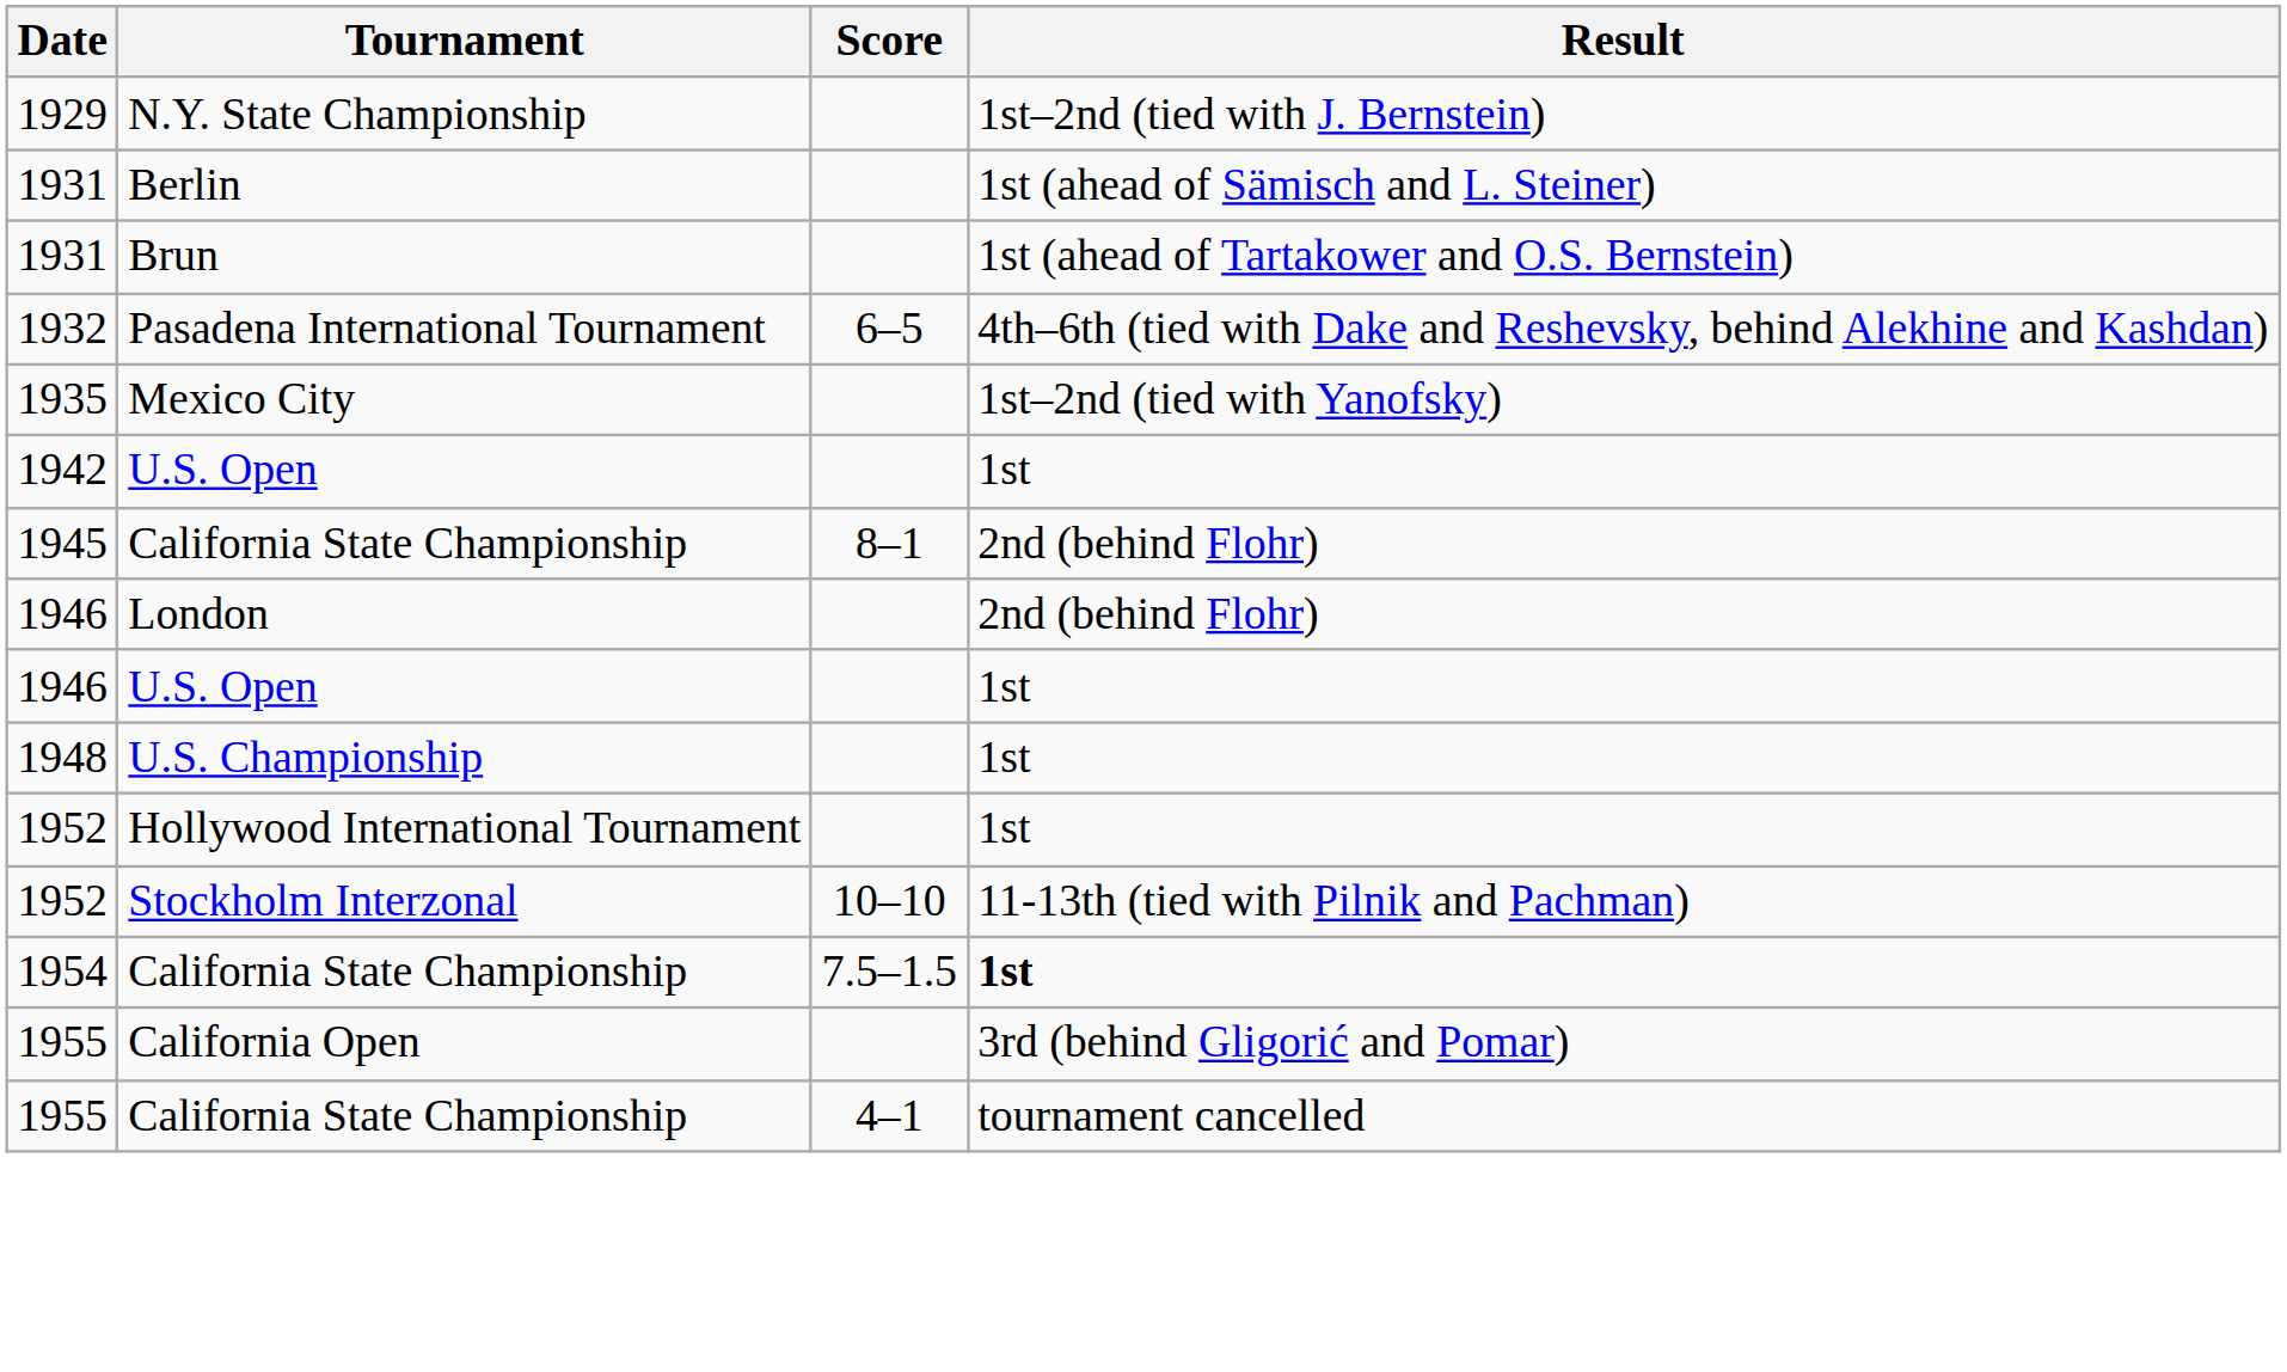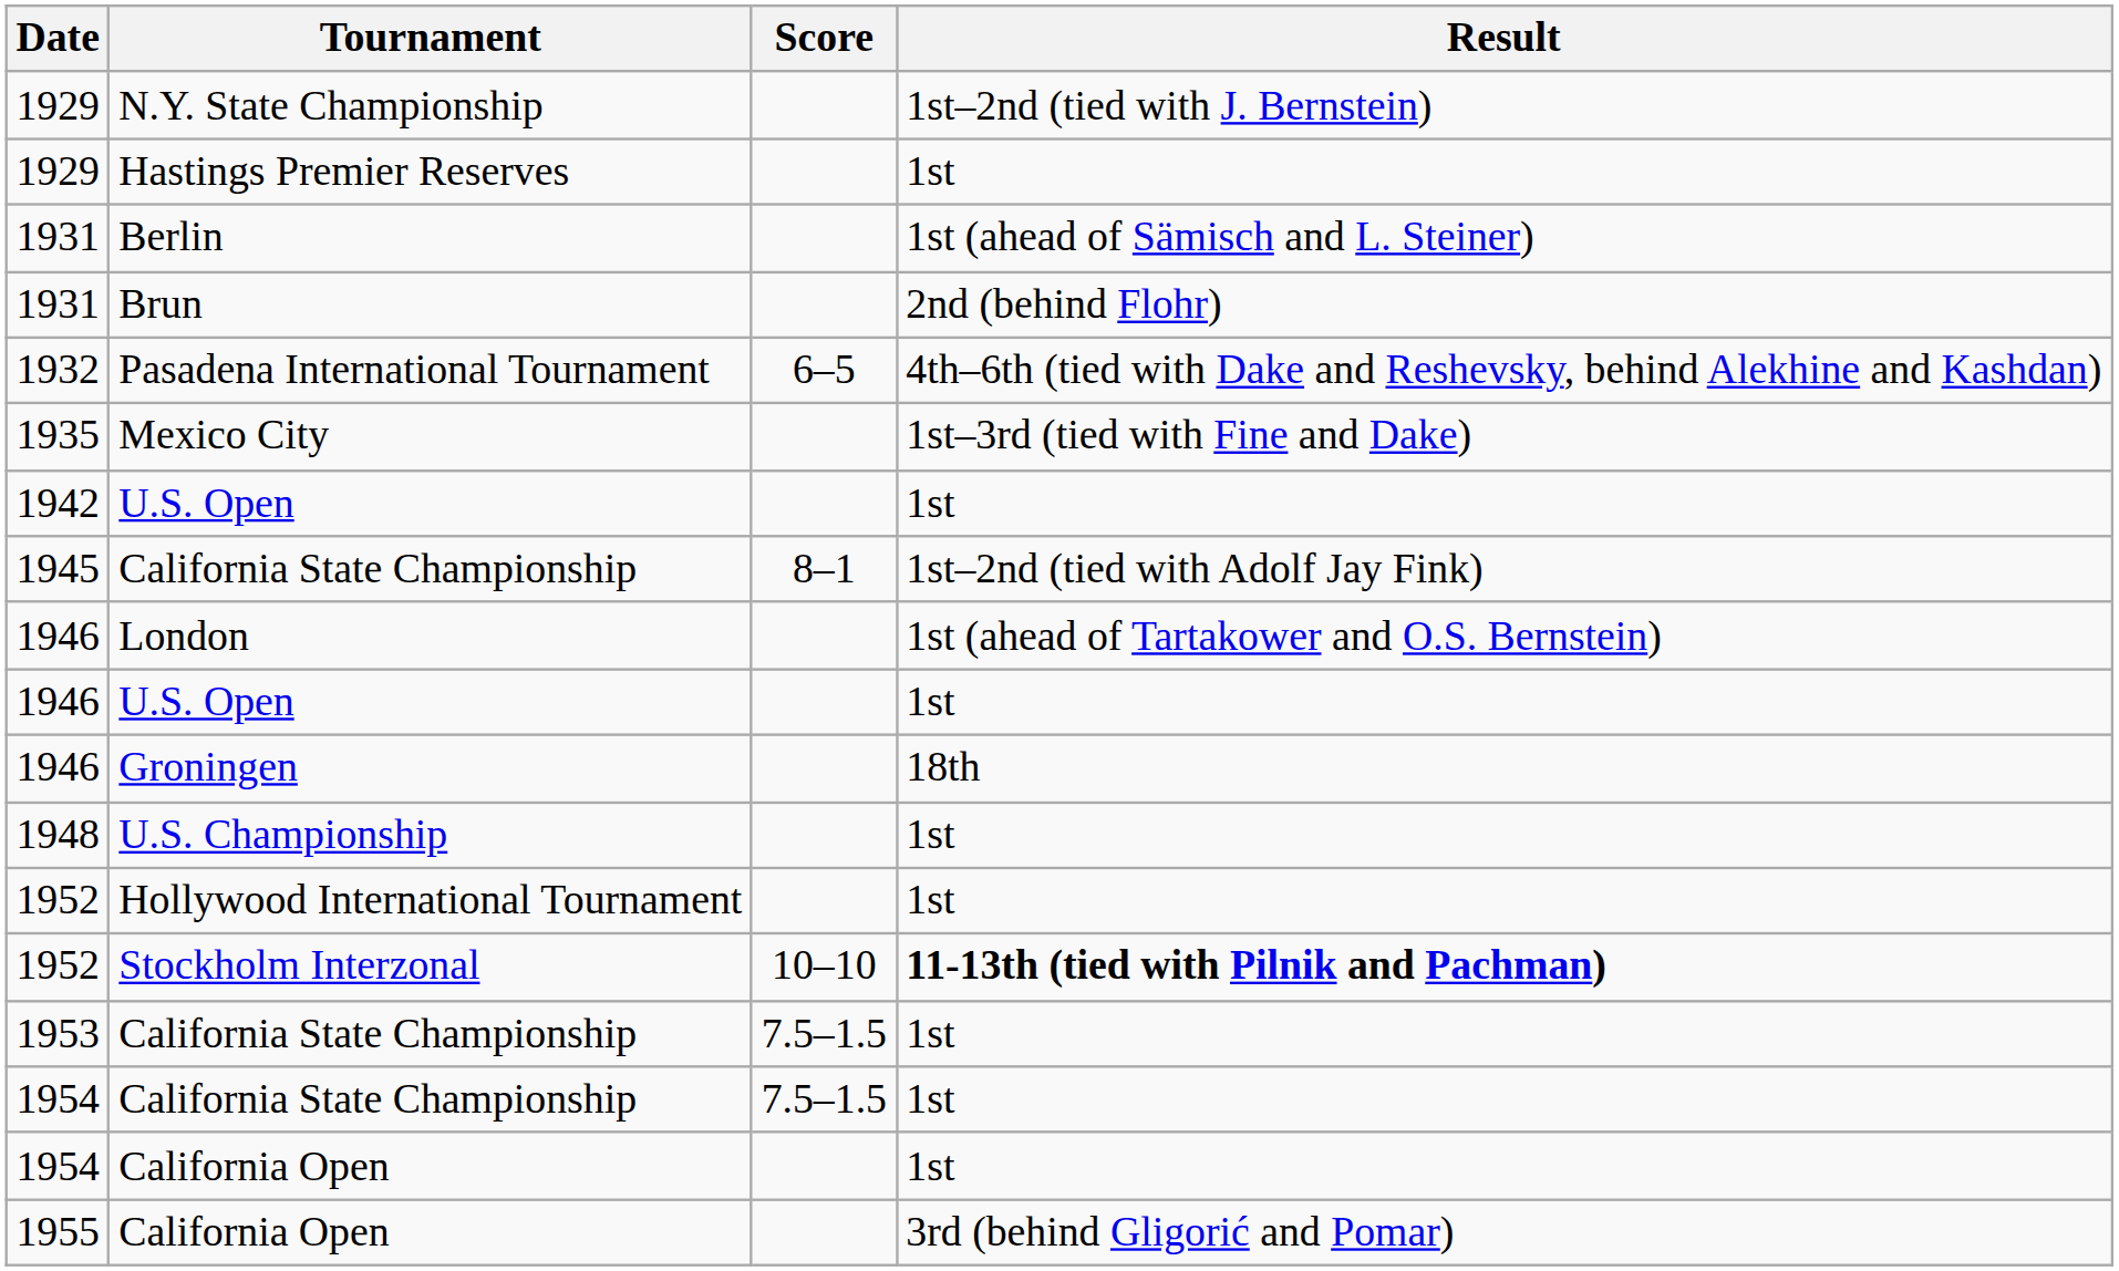 <table class="sortable wikitable" style="margin-left:2em">
 <tr>
 <th>Date</th>
 <th>Tournament</th>
 <th>Score</th>
 <th>Result</th>
 </tr>
 <tr>
 <td>1929</td>
 <td>N.Y. State Championship</td>
 <td></td>
 <td>1st–2nd (tied with <a href='#'>J. Bernstein</a>)</td>
 </tr>
 <tr>
+<td>1929</td>
+<td>Hastings Premier Reserves</td>
+<td></td>
+<td>1st</td>
+</tr>
+<tr>
 <td>1931</td>
 <td>Berlin</td>
 <td></td>
 <td>1st (ahead of <a href='#'>Sämisch</a> and <a href='#'>L. Steiner</a>)</td>
 </tr>
 <tr>
 <td>1931</td>
 <td>Brun</td>
 <td></td>
-<td>1st (ahead of <a href='#'>Tartakower</a> and <a href='#'>O.S. Bernstein</a>)</td>
+<td>2nd (behind <a href='#'>Flohr</a>)</td>
 </tr>
 <tr>
 <td>1932</td>
 <td>Pasadena International Tournament</td>
 <td align=center>6–5</td>
 <td>4th–6th (tied with <a href='#'>Dake</a> and <a href='#'>Reshevsky</a>, behind <a href='#'>Alekhine</a> and <a href='#'>Kashdan</a>)</td>
 </tr>
 <tr>
 <td>1935</td>
 <td>Mexico City</td>
 <td></td>
-<td>1st–2nd (tied with <a href='#'>Yanofsky</a>)</td>
+<td>1st–3rd (tied with <a href='#'>Fine</a> and <a href='#'>Dake</a>)</td>
 </tr>
 <tr>
 <td>1942</td>
 <td><a href='#'>U.S. Open</a></td>
 <td></td>
 <td>1st</td>
 </tr>
 <tr>
 <td>1945</td>
 <td>California State Championship</td>
 <td align=center>8–1</td>
-<td>2nd (behind <a href='#'>Flohr</a>)</td>
+<td>1st–2nd (tied with Adolf Jay Fink)</td>
 </tr>
 <tr>
 <td>1946</td>
 <td>London</td>
 <td></td>
-<td>2nd (behind <a href='#'>Flohr</a>)</td>
+<td>1st (ahead of <a href='#'>Tartakower</a> and <a href='#'>O.S. Bernstein</a>)</td>
 </tr>
 <tr>
 <td>1946</td>
 <td><a href='#'>U.S. Open</a></td>
 <td></td>
 <td>1st</td>
+</tr>
+<tr>
+<td>1946</td>
+<td><a href='#'>Groningen</a></td>
+<td></td>
+<td>18th</td>
 </tr>
 <tr>
 <td>1948</td>
 <td><a href='#'>U.S. Championship</a></td>
 <td></td>
 <td>1st</td>
 </tr>
 <tr>
 <td>1952</td>
 <td>Hollywood International Tournament</td>
 <td></td>
 <td>1st</td>
 </tr>
 <tr>
 <td>1952</td>
 <td><a href='#'>Stockholm Interzonal</a></td>
 <td align=center>10–10</td>
-<td>11-13th (tied with <a href='#'>Pilnik</a> and <a href='#'>Pachman</a>)</td>
+<td><strong>11-13th (tied with <a href='#'>Pilnik</a> and <a href='#'>Pachman</a>)</strong></td>
+</tr>
+<tr>
+<td>1953</td>
+<td>California State Championship</td>
+<td align=center>7.5–1.5</td>
+<td>1st</td>
 </tr>
 <tr>
 <td>1954</td>
 <td>California State Championship</td>
 <td align=center>7.5–1.5</td>
-<td><strong>1st</strong></td>
+<td>1st</td>
+</tr>
+<tr>
+<td>1954</td>
+<td>California Open</td>
+<td></td>
+<td>1st</td>
 </tr>
 <tr>
 <td>1955</td>
 <td>California Open</td>
 <td></td>
 <td>3rd (behind <a href='#'>Gligorić</a> and <a href='#'>Pomar</a>)</td>
 </tr>
-<tr>
-<td>1955</td>
-<td>California State Championship</td>
-<td align=center>4–1</td>
-<td>tournament cancelled</td>
-</tr>
 </table>
